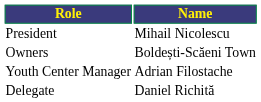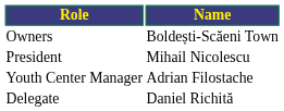 <table class="toccolours">
 <tr>
 <th style="background:#3a3a7c;color:#fff006;border:1px solid #00993f;">Role</th>
 <th style="background:#3a3a7c;color:#fff006;border:1px solid #00993f;">Name</th>
 </tr>
 <tr>
+<td>Owners</td>
+<td> Boldești-Scăeni Town</td>
+</tr>
+<tr>
 <td>President</td>
 <td> Mihail Nicolescu</td>
-</tr>
-<tr>
-<td>Owners</td>
-<td> Boldești-Scăeni Town</td>
 </tr>
 <tr>
 <td>Youth Center Manager</td>
 <td> Adrian Filostache</td>
 </tr>
 <tr>
 <td>Delegate</td>
 <td> Daniel Richită</td>
 </tr>
 </table>
